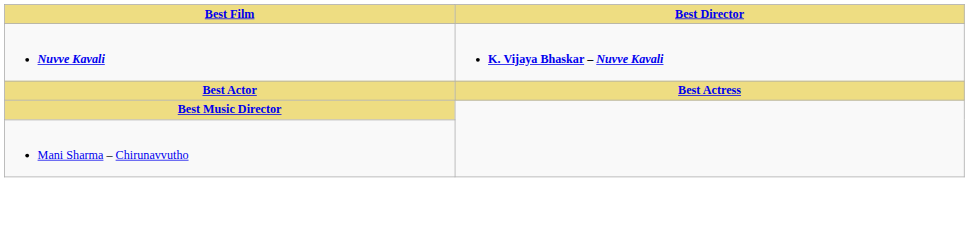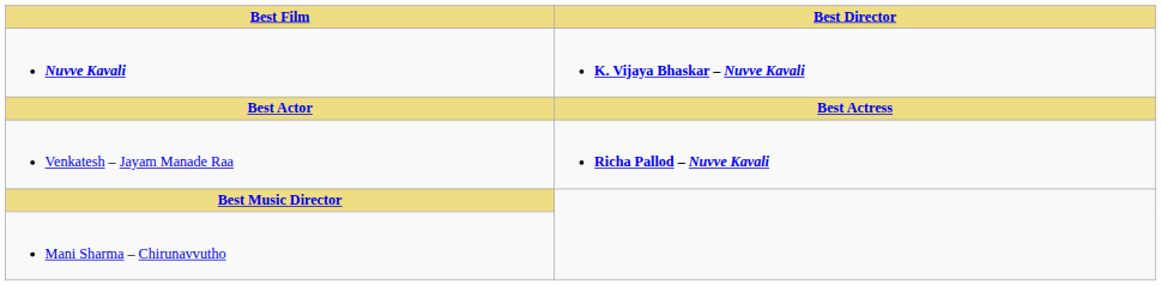 <table class="wikitable" width =100%|>
 <tr>
 <th ! style="background:#eedd82; text-align:center;"><a href='#'>Best Film</a></th>
 <th ! style="background:#eedd82; text-align:center;"><a href='#'>Best Director</a></th>
 </tr>
 <tr>
 <td valign="top"><br><ul><li><strong><em><a href='#'>Nuvve Kavali</a></em></strong></li></ul></td>
 <td valign="top"><br><ul><li><strong><a href='#'>K. Vijaya Bhaskar</a> – <em><a href='#'>Nuvve Kavali</a><strong><em></li></ul></td>
 </tr>
 <tr>
 <th ! style="background:#eedd82; text-align:center;"><a href='#'>Best Actor</a></th>
 <th ! style="background:#eedd82; text-align:center;"><a href='#'>Best Actress</a></th>
 </tr>
 <tr>
+<td><br><ul><li></strong><a href='#'>Venkatesh</a> – </em><a href='#'>Jayam Manade Raa</a></em></strong></li></ul></td>
+<td><br><ul><li><strong><a href='#'>Richa Pallod</a> – <em><a href='#'>Nuvve Kavali</a><strong><em></li></ul></td>
+</tr>
+<tr>
 <th ! style="background:#eedd82; text-align:center;"><a href='#'>Best Music Director</a></th>
 </tr>
 <tr>
 <td><br><ul><li></strong><a href='#'>Mani Sharma</a> – </em><a href='#'>Chirunavvutho</a></em></strong></li></ul></td>
 </tr>
 </table>
